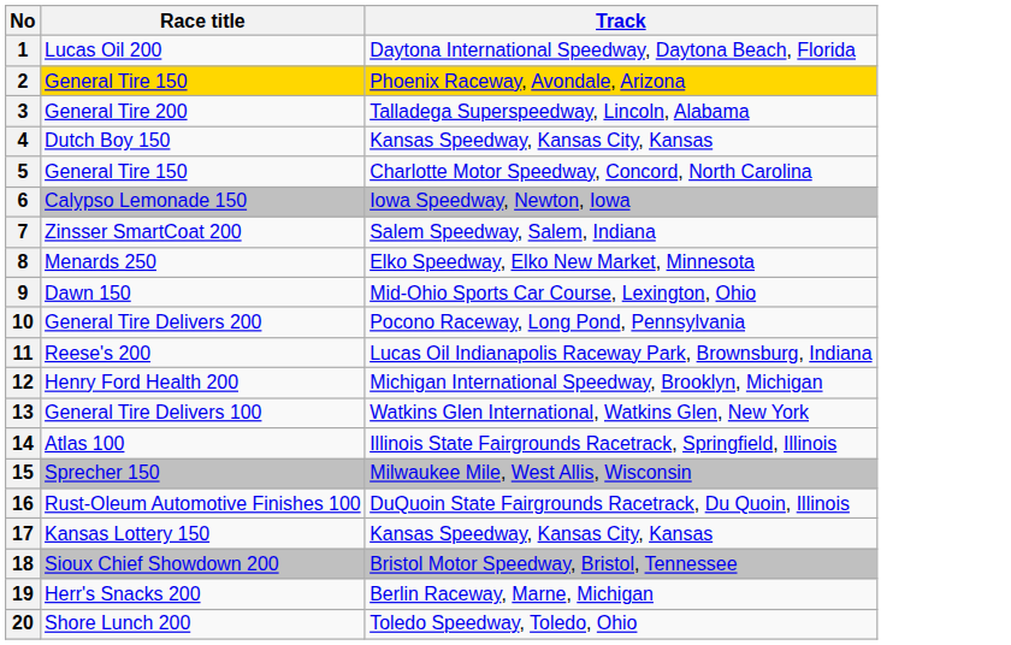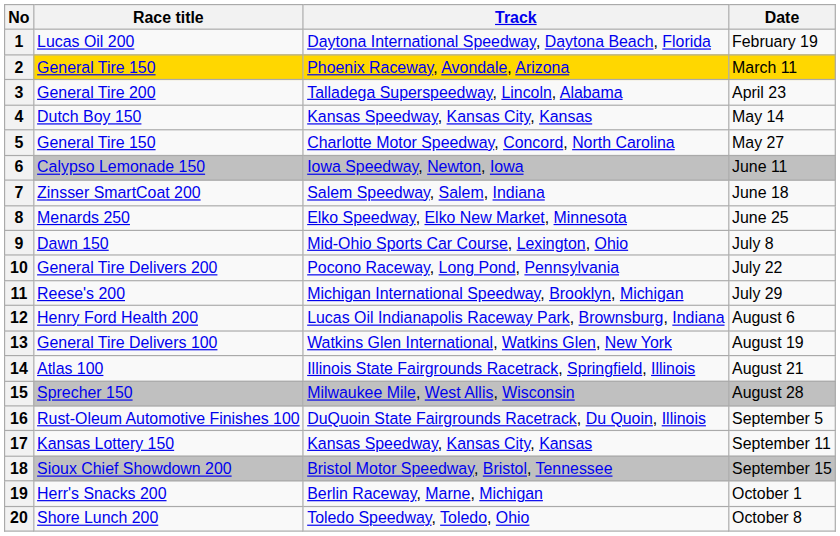 <table class="wikitable" style="font-size:85%">
 <tr>
 <th>No</th>
 <th>Race title</th>
 <th><a href='#'>Track</a></th>
+<th>Date</th>
 </tr>
 <tr>
 <th>1</th>
 <td><a href='#'>Lucas Oil 200</a></td>
 <td><a href='#'>Daytona International Speedway</a>, <a href='#'>Daytona Beach</a>, <a href='#'>Florida</a></td>
+<td>February 19</td>
 </tr>
 <tr>
 <th>2</th>
 <td bgcolor=gold><a href='#'>General Tire 150</a></td>
 <td bgcolor=gold><a href='#'>Phoenix Raceway</a>, <a href='#'>Avondale</a>, <a href='#'>Arizona</a></td>
+<td bgcolor=gold>March 11</td>
 </tr>
 <tr>
 <th>3</th>
 <td><a href='#'>General Tire 200</a></td>
 <td><a href='#'>Talladega Superspeedway</a>, <a href='#'>Lincoln</a>, <a href='#'>Alabama</a></td>
+<td>April 23</td>
 </tr>
 <tr>
 <th>4</th>
 <td><a href='#'>Dutch Boy 150</a></td>
 <td><a href='#'>Kansas Speedway</a>, <a href='#'>Kansas City</a>, <a href='#'>Kansas</a></td>
+<td>May 14</td>
 </tr>
 <tr>
 <th>5</th>
 <td><a href='#'>General Tire 150</a></td>
 <td><a href='#'>Charlotte Motor Speedway</a>, <a href='#'>Concord</a>, <a href='#'>North Carolina</a></td>
+<td>May 27</td>
 </tr>
 <tr>
 <th>6</th>
 <td bgcolor=silver><a href='#'>Calypso Lemonade 150</a></td>
 <td bgcolor=silver><a href='#'>Iowa Speedway</a>, <a href='#'>Newton</a>, <a href='#'>Iowa</a></td>
+<td bgcolor=silver>June 11</td>
 </tr>
 <tr>
 <th>7</th>
 <td><a href='#'>Zinsser SmartCoat 200</a></td>
 <td><a href='#'>Salem Speedway</a>, <a href='#'>Salem</a>, <a href='#'>Indiana</a></td>
+<td>June 18</td>
 </tr>
 <tr>
 <th>8</th>
 <td><a href='#'>Menards 250</a></td>
 <td><a href='#'>Elko Speedway</a>, <a href='#'>Elko New Market</a>, <a href='#'>Minnesota</a></td>
+<td>June 25</td>
 </tr>
 <tr>
 <th>9</th>
 <td><a href='#'>Dawn 150</a></td>
 <td><a href='#'>Mid-Ohio Sports Car Course</a>, <a href='#'>Lexington</a>, <a href='#'>Ohio</a></td>
+<td>July 8</td>
 </tr>
 <tr>
 <th>10</th>
 <td><a href='#'>General Tire Delivers 200</a></td>
 <td><a href='#'>Pocono Raceway</a>, <a href='#'>Long Pond</a>, <a href='#'>Pennsylvania</a></td>
+<td>July 22</td>
 </tr>
 <tr>
 <th>11</th>
 <td><a href='#'>Reese's 200</a></td>
-<td><a href='#'>Lucas Oil Indianapolis Raceway Park</a>, <a href='#'>Brownsburg</a>, <a href='#'>Indiana</a></td>
+<td><a href='#'>Michigan International Speedway</a>, <a href='#'>Brooklyn</a>, <a href='#'>Michigan</a></td>
+<td>July 29</td>
 </tr>
 <tr>
 <th>12</th>
 <td><a href='#'>Henry Ford Health 200</a></td>
-<td><a href='#'>Michigan International Speedway</a>, <a href='#'>Brooklyn</a>, <a href='#'>Michigan</a></td>
+<td><a href='#'>Lucas Oil Indianapolis Raceway Park</a>, <a href='#'>Brownsburg</a>, <a href='#'>Indiana</a></td>
+<td>August 6</td>
 </tr>
 <tr>
 <th>13</th>
 <td><a href='#'>General Tire Delivers 100</a></td>
 <td><a href='#'>Watkins Glen International</a>, <a href='#'>Watkins Glen</a>, <a href='#'>New York</a></td>
+<td>August 19</td>
 </tr>
 <tr>
 <th>14</th>
 <td><a href='#'>Atlas 100</a></td>
 <td><a href='#'>Illinois State Fairgrounds Racetrack</a>, <a href='#'>Springfield</a>, <a href='#'>Illinois</a></td>
+<td>August 21</td>
 </tr>
 <tr>
 <th>15</th>
 <td bgcolor=silver><a href='#'>Sprecher 150</a></td>
 <td bgcolor=silver><a href='#'>Milwaukee Mile</a>, <a href='#'>West Allis</a>, <a href='#'>Wisconsin</a></td>
+<td bgcolor=silver>August 28</td>
 </tr>
 <tr>
 <th>16</th>
 <td><a href='#'>Rust-Oleum Automotive Finishes 100</a></td>
 <td><a href='#'>DuQuoin State Fairgrounds Racetrack</a>, <a href='#'>Du Quoin</a>, <a href='#'>Illinois</a></td>
+<td>September 5</td>
 </tr>
 <tr>
 <th>17</th>
 <td><a href='#'>Kansas Lottery 150</a></td>
 <td><a href='#'>Kansas Speedway</a>, <a href='#'>Kansas City</a>, <a href='#'>Kansas</a></td>
+<td>September 11</td>
 </tr>
 <tr>
 <th>18</th>
 <td bgcolor=silver><a href='#'>Sioux Chief Showdown 200</a></td>
 <td bgcolor=silver><a href='#'>Bristol Motor Speedway</a>, <a href='#'>Bristol</a>, <a href='#'>Tennessee</a></td>
+<td bgcolor=silver>September 15</td>
 </tr>
 <tr>
 <th>19</th>
 <td><a href='#'>Herr's Snacks 200</a></td>
 <td><a href='#'>Berlin Raceway</a>, <a href='#'>Marne</a>, <a href='#'>Michigan</a></td>
+<td>October 1</td>
 </tr>
 <tr>
 <th>20</th>
 <td><a href='#'>Shore Lunch 200</a></td>
 <td><a href='#'>Toledo Speedway</a>, <a href='#'>Toledo</a>, <a href='#'>Ohio</a></td>
+<td>October 8</td>
 </tr>
 </table>
